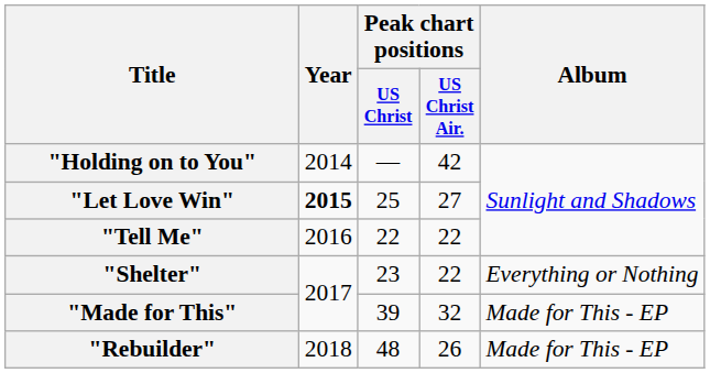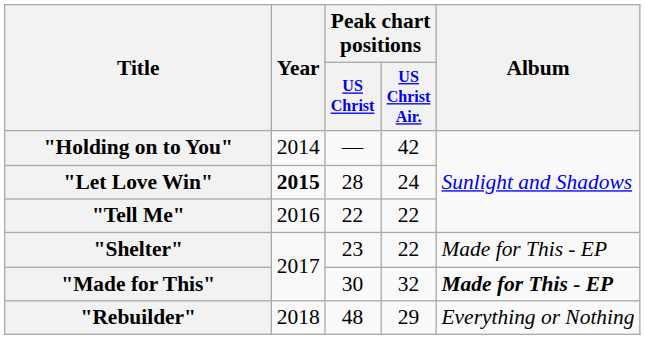 <table class="wikitable plainrowheaders" style=text-align:center;>
 <tr>
 <th scope="col" rowspan="2" style="width:12em;">Title</th>
 <th scope="col" rowspan="2">Year</th>
 <th scope="col" colspan="2">Peak chart positions</th>
 <th scope="col" rowspan="2">Album</th>
 </tr>
 <tr style="font-size:smaller;">
 <th scope="col" style="width:3em;font-size:90%;"><a href='#'>US<br>Christ</a><br></th>
 <th scope="col" style="width:3em;font-size:90%;"><a href='#'>US<br>Christ Air.</a><br></th>
 </tr>
 <tr>
 <th scope="row">"Holding on to You"</th>
 <td style="text-align:left;">2014</td>
 <td>—</td>
 <td>42</td>
 <td rowspan="3" style="text-align:left"><em><a href='#'>Sunlight and Shadows</a></em></td>
 </tr>
 <tr>
 <th scope="row">"Let Love Win"</th>
 <td style="text-align:left;"><strong>2015</strong></td>
-<td>25</td>
-<td>27</td>
+<td>28</td>
+<td>24</td>
 </tr>
 <tr>
 <th scope="row">"Tell Me"</th>
 <td style="text-align:left;">2016</td>
 <td>22</td>
 <td>22</td>
 </tr>
 <tr>
 <th scope="row">"Shelter"</th>
 <td rowspan="2" style="text-align:left;">2017</td>
 <td>23</td>
 <td>22</td>
-<td style="text-align:left;"><em>Everything or Nothing</em></td>
+<td style="text-align:left;"><em>Made for This - EP</em></td>
 </tr>
 <tr>
 <th scope="row">"Made for This"</th>
-<td>39</td>
+<td>30</td>
 <td>32</td>
-<td style="text-align:left;"><em>Made for This - EP</em></td>
+<td style="text-align:left;"><strong><em>Made for This - EP</em></strong></td>
 </tr>
 <tr>
 <th scope="row">"Rebuilder"</th>
 <td style="text-align:left;">2018</td>
 <td>48</td>
-<td>26</td>
-<td style="text-align:left;"><em>Made for This - EP</em></td>
+<td>29</td>
+<td style="text-align:left;"><em>Everything or Nothing</em></td>
 </tr>
 </table>
